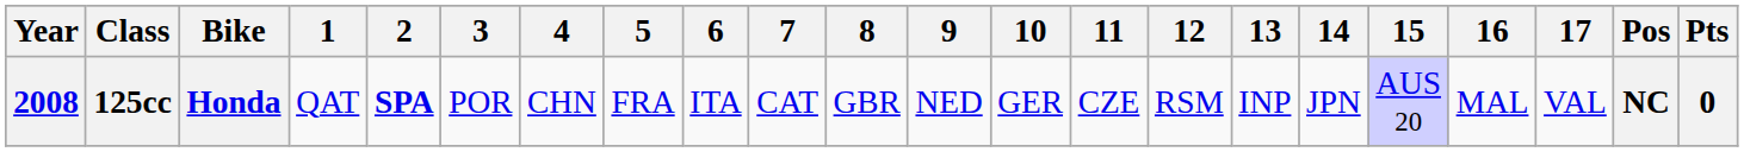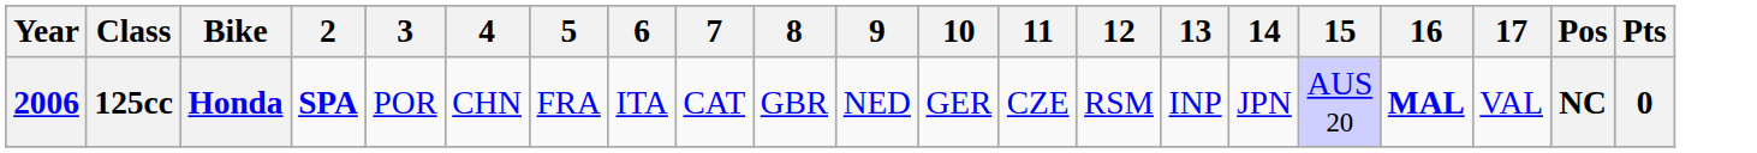 <table class="wikitable" style="text-align:center">
 <tr>
 <th>Year</th>
 <th>Class</th>
 <th>Bike</th>
-<th>1</th>
 <th>2</th>
 <th>3</th>
 <th>4</th>
 <th>5</th>
 <th>6</th>
 <th>7</th>
 <th>8</th>
 <th>9</th>
 <th>10</th>
 <th>11</th>
 <th>12</th>
 <th>13</th>
 <th>14</th>
 <th>15</th>
 <th>16</th>
 <th>17</th>
 <th>Pos</th>
 <th>Pts</th>
 </tr>
 <tr>
-<th><a href='#'>2008</a></th>
+<th><a href='#'>2006</a></th>
 <th>125cc</th>
 <th><a href='#'>Honda</a></th>
-<td><a href='#'>QAT</a></td>
 <td><strong><a href='#'>SPA</a></strong></td>
 <td><a href='#'>POR</a></td>
 <td><a href='#'>CHN</a></td>
 <td><a href='#'>FRA</a></td>
 <td><a href='#'>ITA</a></td>
 <td><a href='#'>CAT</a></td>
 <td><a href='#'>GBR</a></td>
 <td><a href='#'>NED</a></td>
 <td><a href='#'>GER</a></td>
 <td><a href='#'>CZE</a></td>
 <td><a href='#'>RSM</a></td>
 <td><a href='#'>INP</a></td>
 <td><a href='#'>JPN</a></td>
 <td style="background:#CFCFFF;"><a href='#'>AUS</a><br><small>20</small></td>
-<td><a href='#'>MAL</a></td>
+<td><strong><a href='#'>MAL</a></strong></td>
 <td><a href='#'>VAL</a></td>
 <th>NC</th>
 <th>0</th>
 </tr>
 </table>
